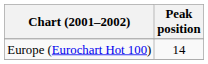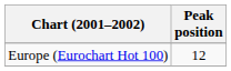 <table class="wikitable sortable">
 <tr>
 <th>Chart (2001–2002)</th>
 <th>Peak<br>position</th>
 </tr>
 <tr>
 </tr>
 <tr>
 <td>Europe (<a href='#'>Eurochart Hot 100</a>)</td>
-<td align="center">14</td>
+<td align="center">12</td>
 </tr>
 <tr>
 </tr>
 <tr>
 </tr>
 <tr>
 </tr>
 <tr>
 </tr>
 </table>
